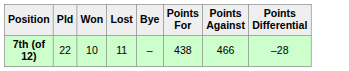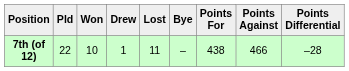 <table style=border-collapse:collapse border=1 cellspacing=0 cellpadding=5>
 <tr style="text-align:center; background:#efefef;">
 <th width=20>Position</th>
 <th width=20>Pld</th>
 <th width=20>Won</th>
+<th width=20>Drew</th>
 <th width=20>Lost</th>
 <th width=20>Bye</th>
 <th width=20>Points For</th>
 <th width=20>Points Against</th>
 <th width=25>Points Differential</th>
 </tr>
 <tr style="text-align:center; background:#cfc;">
 <td><strong>7th (of 12)</strong></td>
 <td>22</td>
 <td>10</td>
+<td>1</td>
 <td>11</td>
 <td>–</td>
 <td>438</td>
 <td>466</td>
 <td>–28</td>
 </tr>
 </table>
